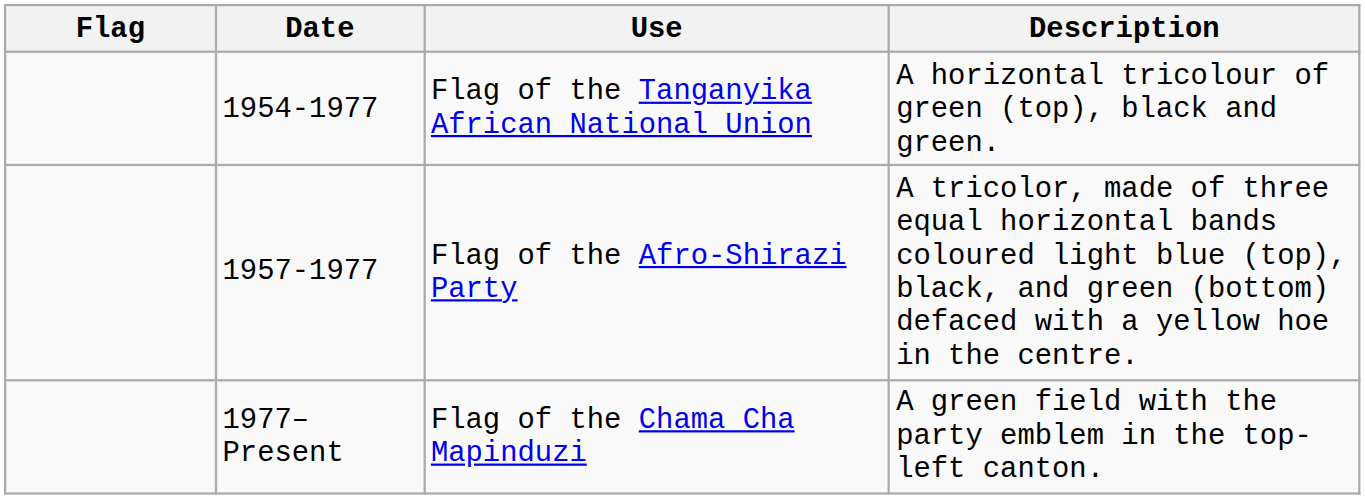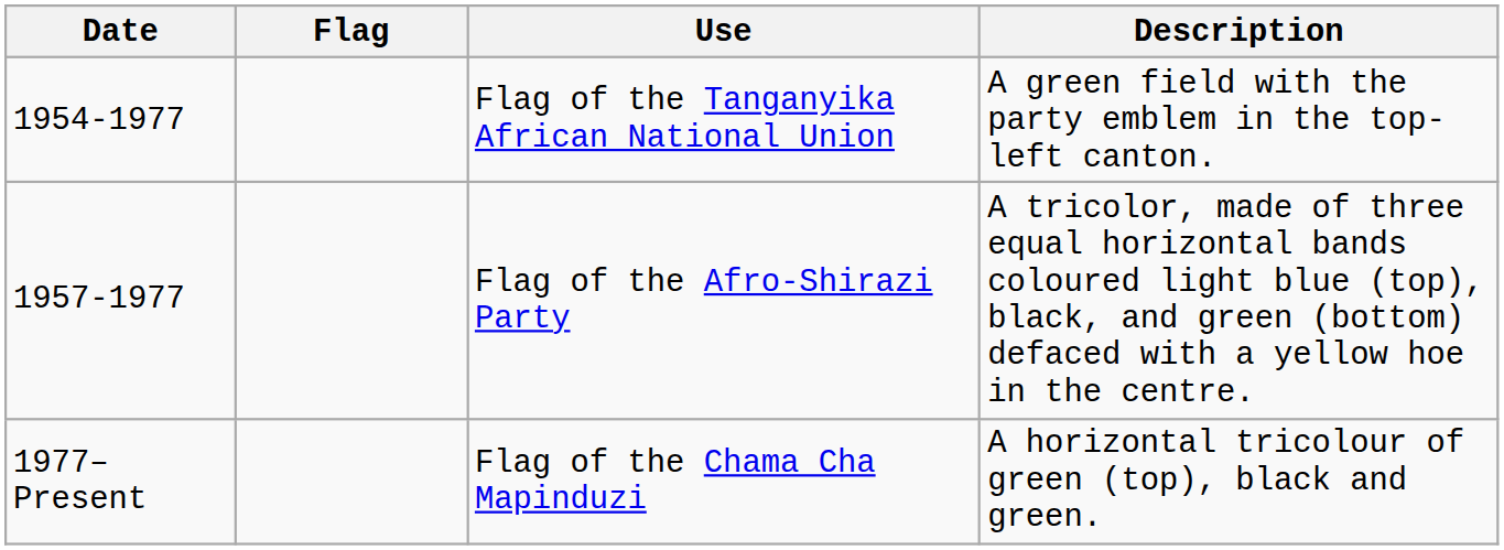 <table class="wikitable">
 <tr>
+<th style="width:100px;">Date</th>
 <th style="width:110px;">Flag</th>
-<th style="width:100px;">Date</th>
 <th style="width:250px;">Use</th>
 <th style="width:250px;">Description</th>
 </tr>
 <tr>
+<td>1954-1977</td>
 <td></td>
-<td>1954-1977</td>
 <td>Flag of the <a href='#'>Tanganyika African National Union</a></td>
-<td>A horizontal tricolour of green (top), black and green.</td>
+<td>A green field with the party emblem in the top-left canton.</td>
 </tr>
 <tr>
+<td>1957-1977</td>
 <td></td>
-<td>1957-1977</td>
 <td>Flag of the <a href='#'>Afro-Shirazi Party</a></td>
 <td>A tricolor, made of three equal horizontal bands coloured light blue (top), black, and green (bottom) defaced with a yellow hoe in the centre.</td>
 </tr>
 <tr>
+<td>1977–Present</td>
 <td></td>
-<td>1977–Present</td>
 <td>Flag of the <a href='#'>Chama Cha Mapinduzi</a></td>
-<td>A green field with the party emblem in the top-left canton.</td>
+<td>A horizontal tricolour of green (top), black and green.</td>
 </tr>
 </table>
